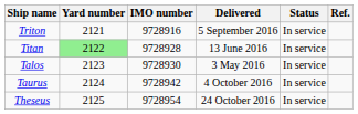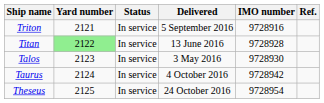 <table class="wikitable" style="text-align:center">
 <tr>
 <th>Ship name</th>
 <th>Yard number</th>
+<th>Status</th>
+<th>Delivered</th>
 <th>IMO number</th>
-<th>Delivered</th>
-<th>Status</th>
 <th>Ref.</th>
 </tr>
 <tr>
 <td><em><a href='#'>Triton</a></em></td>
 <td>2121</td>
+<td>In service</td>
+<td>5 September 2016</td>
 <td>9728916</td>
-<td>5 September 2016</td>
-<td>In service</td>
 <td></td>
 </tr>
 <tr>
 <td><em><a href='#'>Titan</a></em></td>
 <td style="background: lightgreen;">2122</td>
+<td>In service</td>
+<td>13 June 2016</td>
 <td>9728928</td>
-<td>13 June 2016</td>
-<td>In service</td>
 <td></td>
 </tr>
 <tr>
 <td><em><a href='#'>Talos</a></em></td>
 <td>2123</td>
+<td>In service</td>
+<td>3 May 2016</td>
 <td>9728930</td>
-<td>3 May 2016</td>
-<td>In service</td>
 <td></td>
 </tr>
 <tr>
 <td><em><a href='#'>Taurus</a></em></td>
 <td>2124</td>
+<td>In service</td>
+<td>4 October 2016</td>
 <td>9728942</td>
-<td>4 October 2016</td>
-<td>In service</td>
 <td></td>
 </tr>
 <tr>
 <td><em><a href='#'>Theseus</a></em></td>
 <td>2125</td>
+<td>In service</td>
+<td>24 October 2016</td>
 <td>9728954</td>
-<td>24 October 2016</td>
-<td>In service</td>
 <td></td>
 </tr>
 </table>
